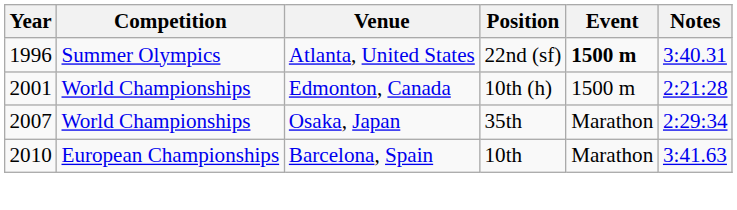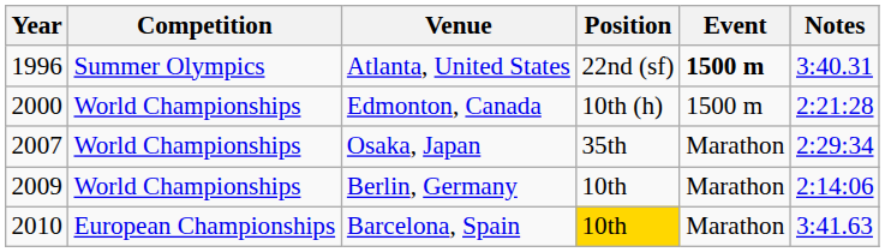 <table class=wikitable>
 <tr>
 <th>Year</th>
 <th>Competition</th>
 <th>Venue</th>
 <th>Position</th>
 <th>Event</th>
 <th>Notes</th>
 </tr>
 <tr>
 <td>1996</td>
 <td><a href='#'>Summer Olympics</a></td>
 <td><a href='#'>Atlanta</a>, <a href='#'>United States</a></td>
 <td>22nd (sf)</td>
 <td><strong>1500 m</strong></td>
 <td><a href='#'>3:40.31</a></td>
 </tr>
 <tr>
-<td>2001</td>
+<td>2000</td>
 <td><a href='#'>World Championships</a></td>
 <td><a href='#'>Edmonton</a>, <a href='#'>Canada</a></td>
 <td>10th (h)</td>
 <td>1500 m</td>
 <td><a href='#'>2:21:28</a></td>
 </tr>
 <tr>
 <td>2007</td>
 <td><a href='#'>World Championships</a></td>
 <td><a href='#'>Osaka</a>, <a href='#'>Japan</a></td>
 <td>35th</td>
 <td>Marathon</td>
 <td><a href='#'>2:29:34</a></td>
 </tr>
 <tr>
+<td>2009</td>
+<td><a href='#'>World Championships</a></td>
+<td><a href='#'>Berlin</a>, <a href='#'>Germany</a></td>
+<td>10th</td>
+<td>Marathon</td>
+<td><a href='#'>2:14:06</a></td>
+</tr>
+<tr>
 <td>2010</td>
 <td><a href='#'>European Championships</a></td>
 <td><a href='#'>Barcelona</a>, <a href='#'>Spain</a></td>
-<td>10th</td>
+<td style="background: gold;">10th</td>
 <td>Marathon</td>
 <td><a href='#'>3:41.63</a></td>
 </tr>
 </table>
